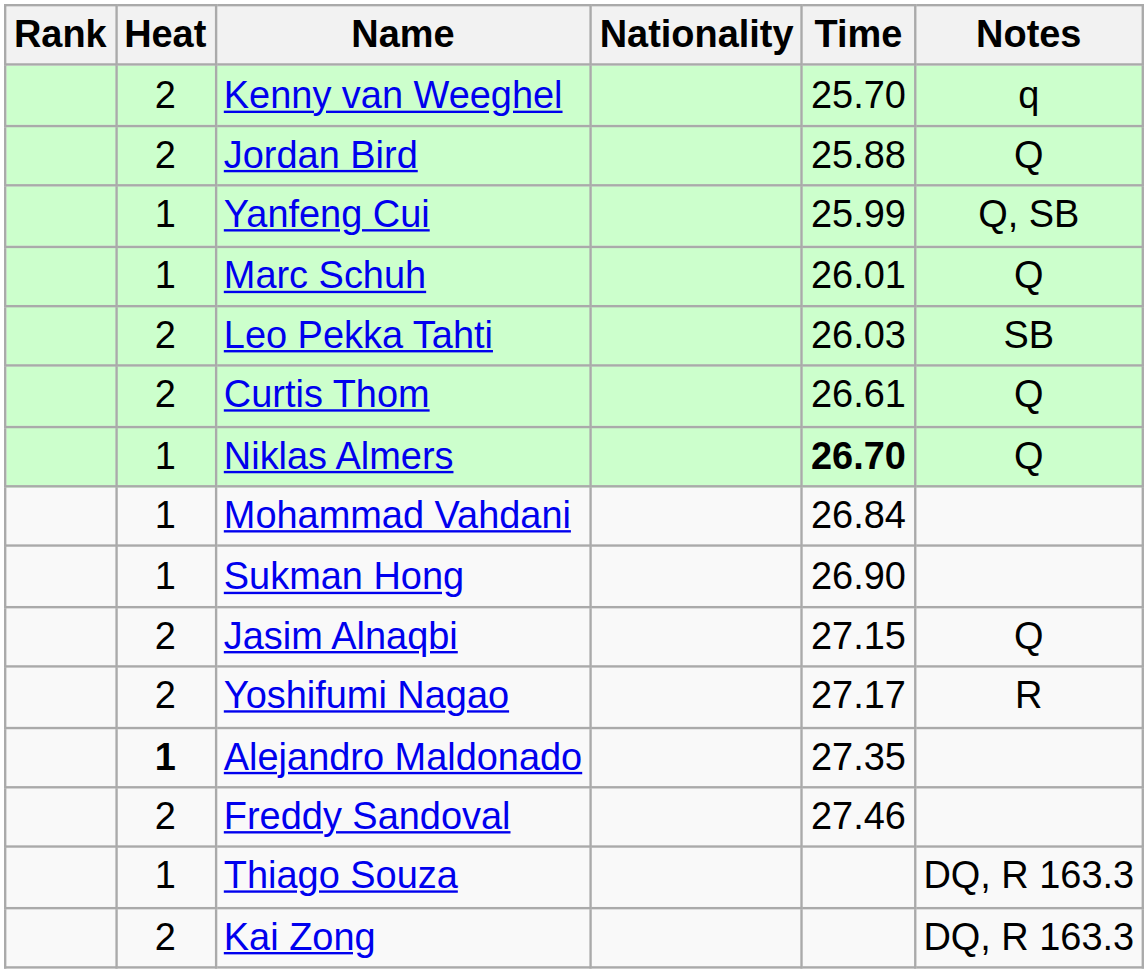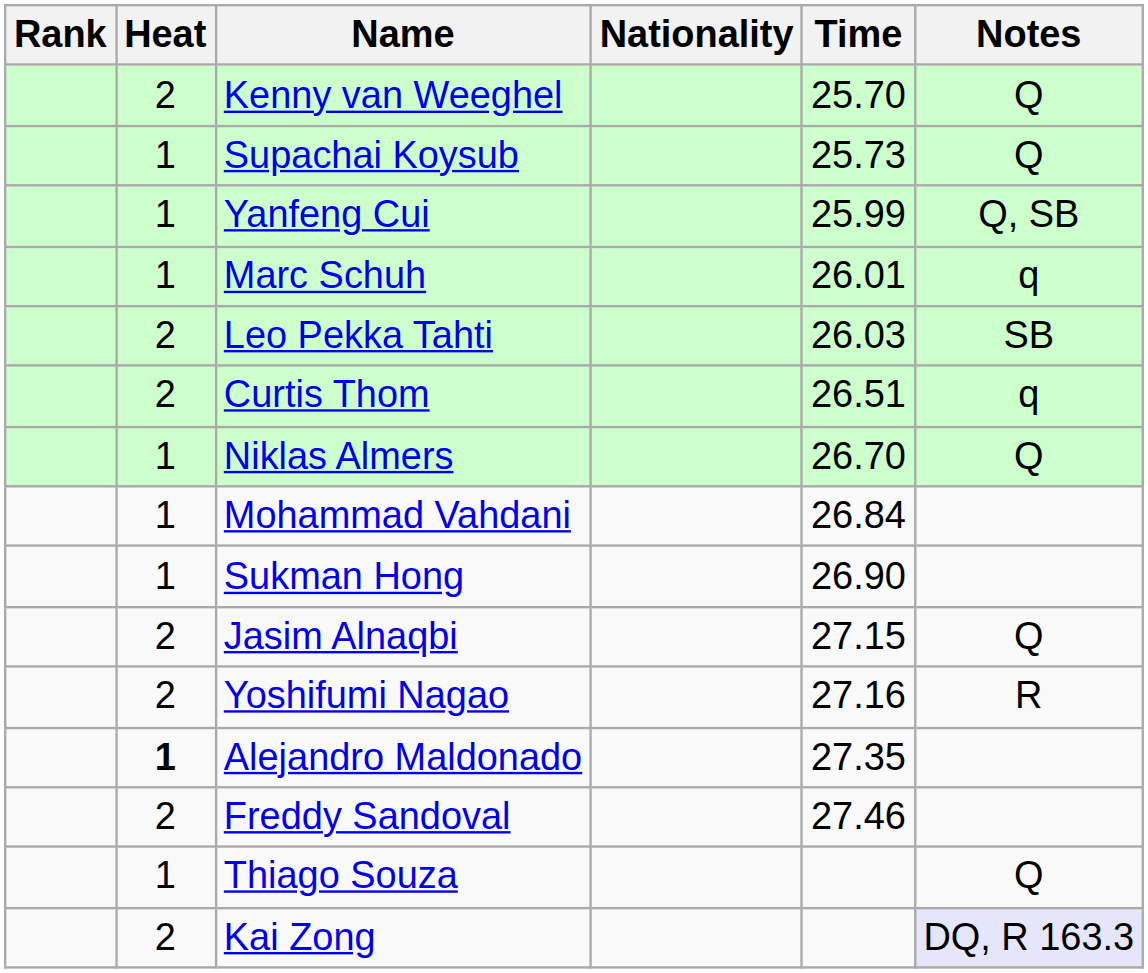 <table class="wikitable sortable" style="text-align:center">
 <tr>
 <th>Rank</th>
 <th>Heat</th>
 <th>Name</th>
 <th>Nationality</th>
 <th>Time</th>
 <th>Notes</th>
 </tr>
 <tr bgcolor=ccffcc>
 <td></td>
 <td>2</td>
 <td align=left><a href='#'>Kenny van Weeghel</a></td>
 <td align=left></td>
 <td>25.70</td>
-<td>q</td>
+<td>Q</td>
 </tr>
 <tr bgcolor=ccffcc>
 <td></td>
-<td>2</td>
-<td align=left><a href='#'>Jordan Bird</a></td>
+<td>1</td>
+<td align=left><a href='#'>Supachai Koysub</a></td>
 <td align=left></td>
-<td>25.88</td>
+<td>25.73</td>
 <td>Q</td>
 </tr>
 <tr bgcolor=ccffcc>
 <td></td>
 <td>1</td>
 <td align=left><a href='#'>Yanfeng Cui</a></td>
 <td align=left></td>
 <td>25.99</td>
 <td>Q, SB</td>
 </tr>
 <tr bgcolor=ccffcc>
 <td></td>
 <td>1</td>
 <td align=left><a href='#'>Marc Schuh</a></td>
 <td align=left></td>
 <td>26.01</td>
-<td>Q</td>
+<td>q</td>
 </tr>
 <tr bgcolor=ccffcc>
 <td></td>
 <td>2</td>
 <td align=left><a href='#'>Leo Pekka Tahti</a></td>
 <td align=left></td>
 <td>26.03</td>
 <td>SB</td>
 </tr>
 <tr bgcolor=ccffcc>
 <td></td>
 <td>2</td>
 <td align=left><a href='#'>Curtis Thom</a></td>
 <td align=left></td>
-<td>26.61</td>
-<td>Q</td>
+<td>26.51</td>
+<td>q</td>
 </tr>
 <tr bgcolor=ccffcc>
 <td></td>
 <td>1</td>
 <td align=left><a href='#'>Niklas Almers</a></td>
 <td align=left></td>
-<td><strong>26.70</strong></td>
+<td>26.70</td>
 <td>Q</td>
 </tr>
 <tr>
 <td></td>
 <td>1</td>
 <td align=left><a href='#'>Mohammad Vahdani</a></td>
 <td align=left></td>
 <td>26.84</td>
 <td></td>
 </tr>
 <tr>
 <td></td>
 <td>1</td>
 <td align=left><a href='#'>Sukman Hong</a></td>
 <td align=left></td>
 <td>26.90</td>
 <td></td>
 </tr>
 <tr>
 <td></td>
 <td>2</td>
 <td align=left><a href='#'>Jasim Alnaqbi</a></td>
 <td align=left></td>
 <td>27.15</td>
 <td>Q</td>
 </tr>
 <tr>
 <td></td>
 <td>2</td>
 <td align=left><a href='#'>Yoshifumi Nagao</a></td>
 <td align=left></td>
-<td>27.17</td>
+<td>27.16</td>
 <td>R</td>
 </tr>
 <tr>
 <td></td>
 <td><strong>1</strong></td>
 <td align=left><a href='#'>Alejandro Maldonado</a></td>
 <td align=left></td>
 <td>27.35</td>
 <td></td>
 </tr>
 <tr>
 <td></td>
 <td>2</td>
 <td align=left><a href='#'>Freddy Sandoval</a></td>
 <td align=left></td>
 <td>27.46</td>
 <td></td>
 </tr>
 <tr>
 <td></td>
 <td>1</td>
 <td align=left><a href='#'>Thiago Souza</a></td>
 <td align=left></td>
 <td></td>
-<td>DQ, R 163.3</td>
+<td>Q</td>
 </tr>
 <tr>
 <td></td>
 <td>2</td>
 <td align=left><a href='#'>Kai Zong</a></td>
 <td align=left></td>
 <td></td>
-<td>DQ, R 163.3</td>
+<td style="background: lavender;">DQ, R 163.3</td>
 </tr>
 </table>
